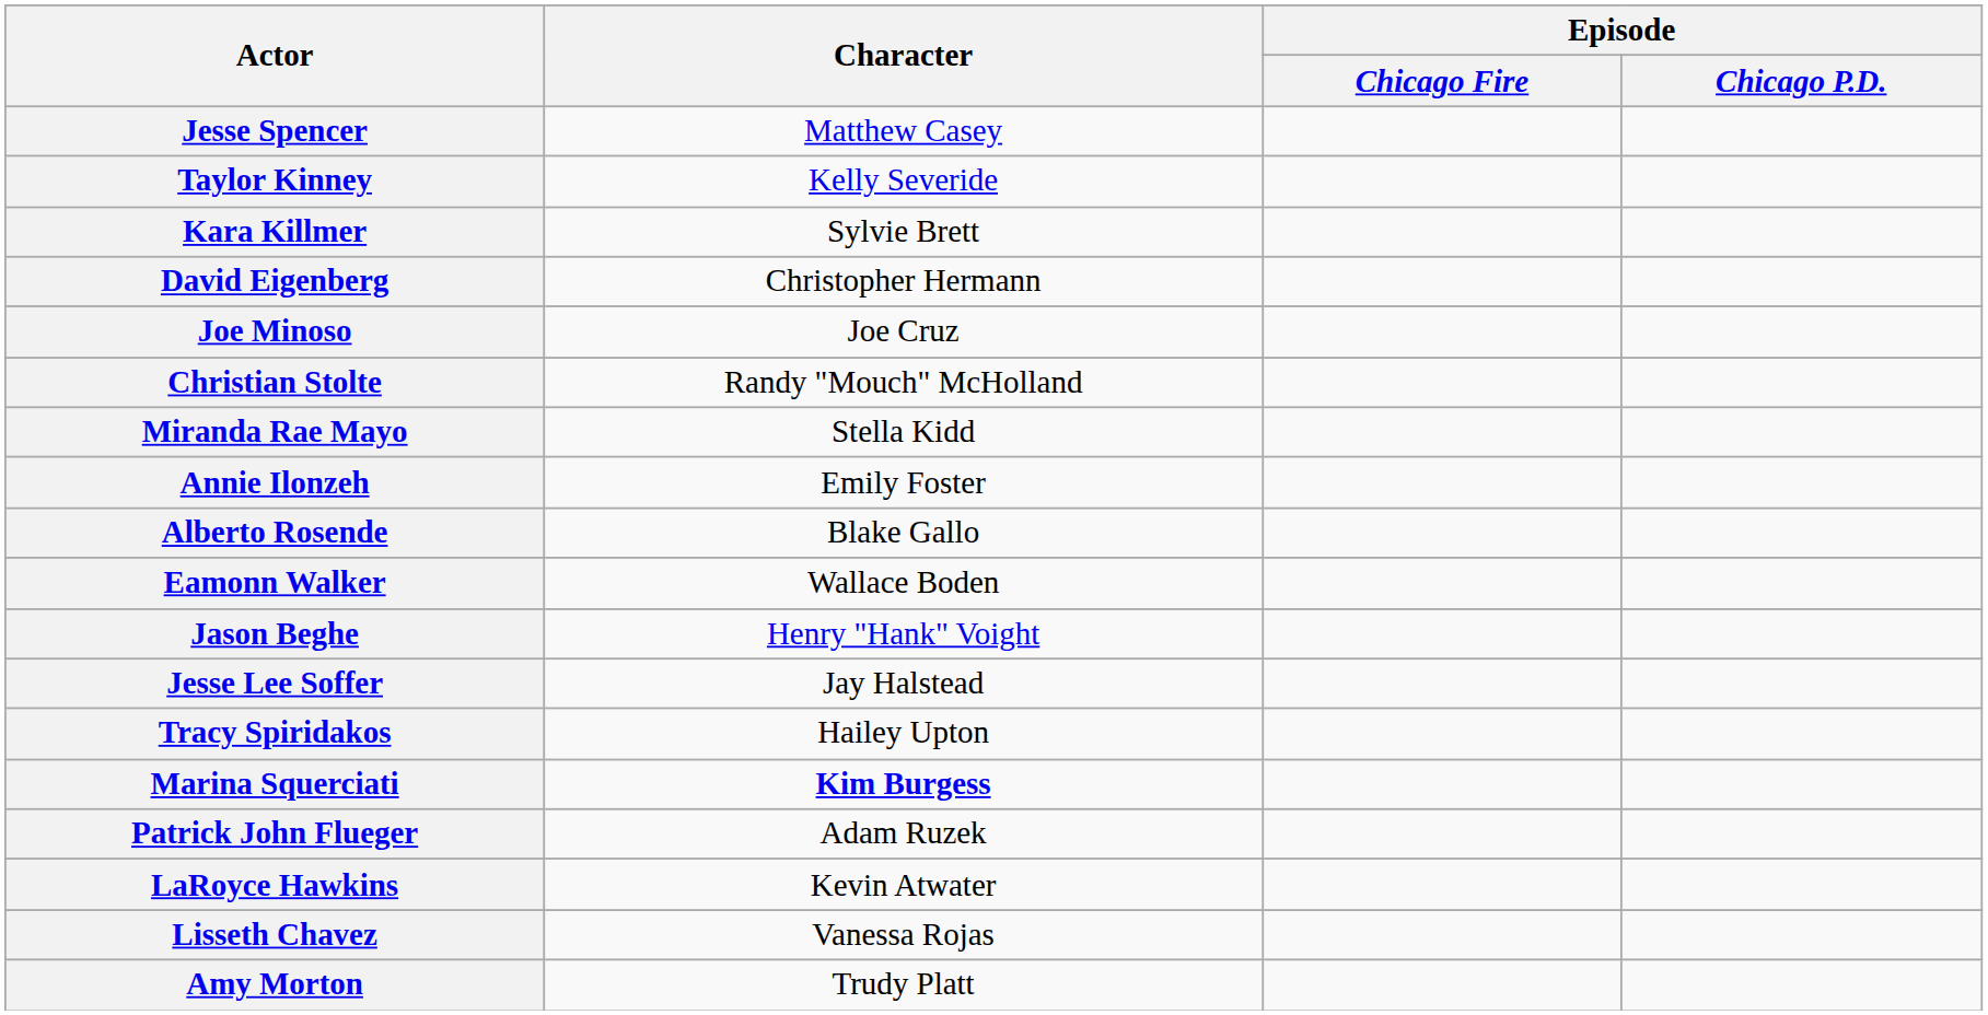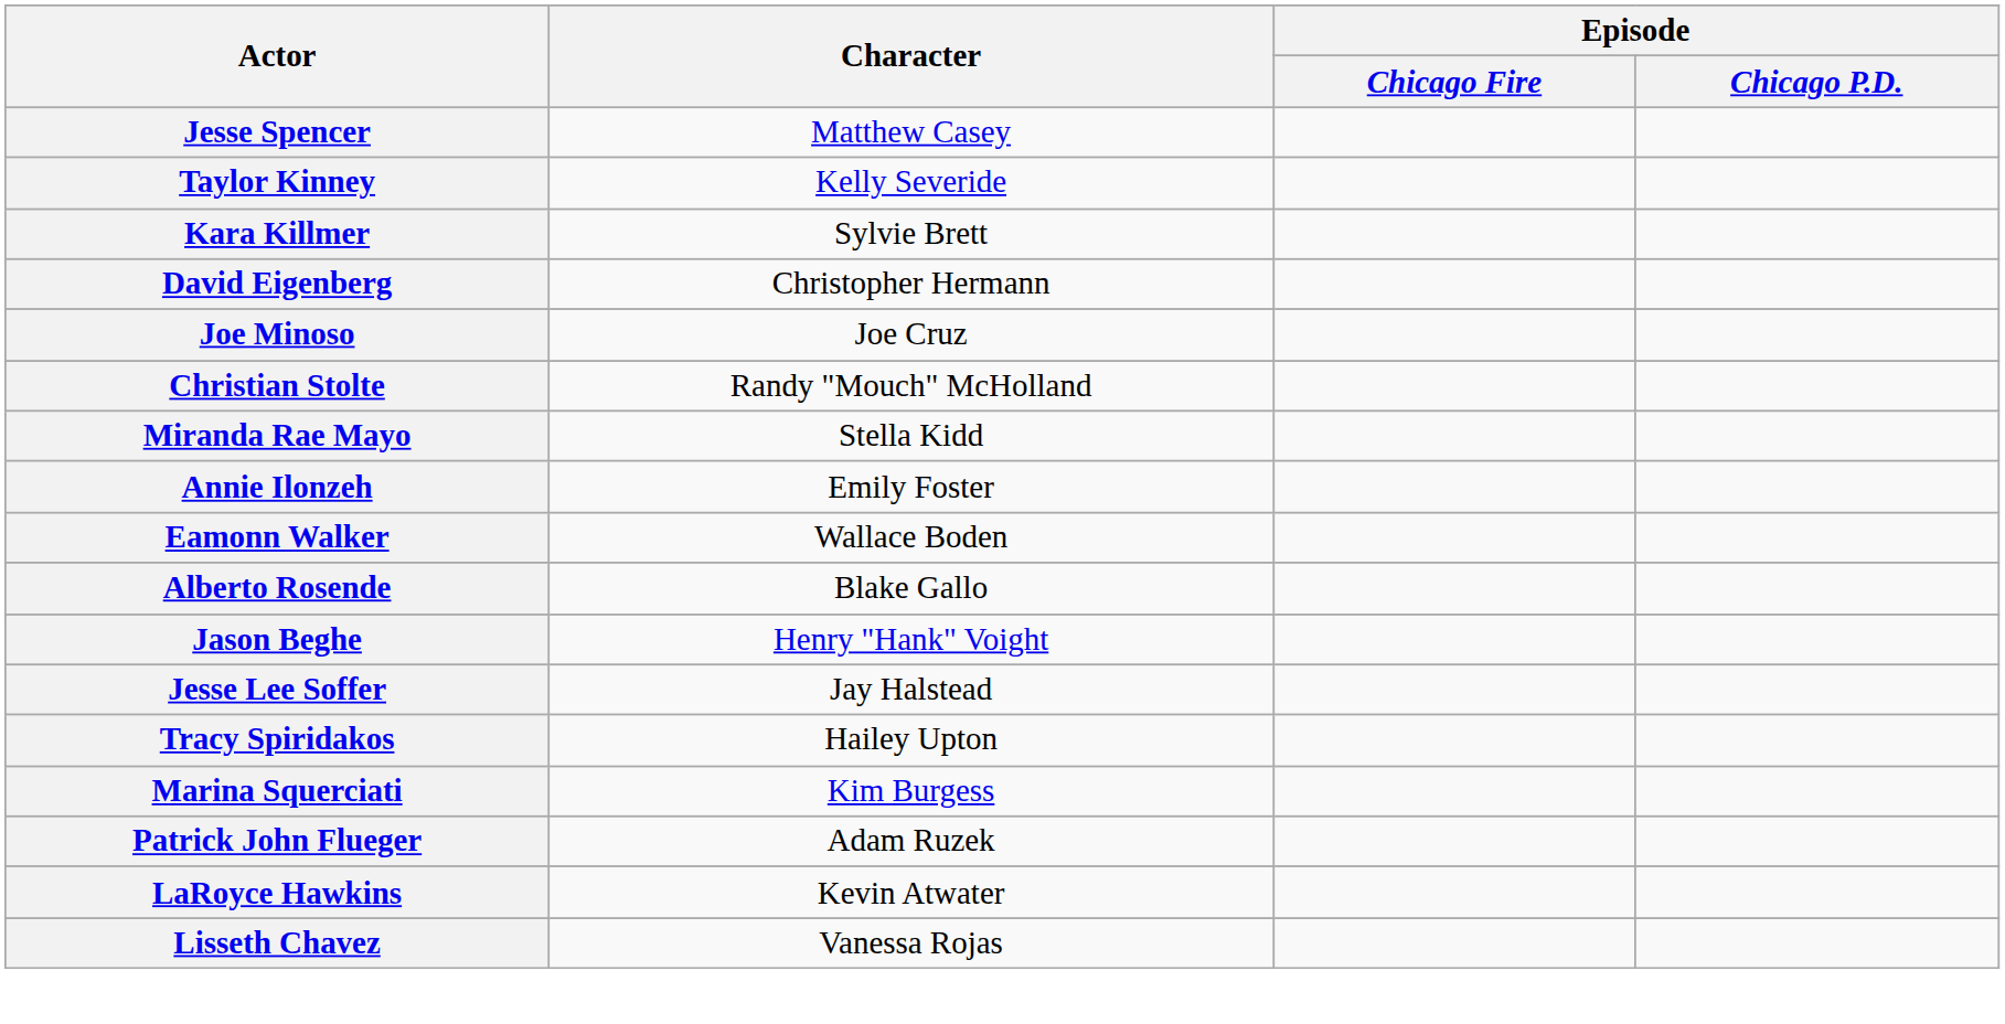 <table class="wikitable" style="width:79%; text-align:center;">
 <tr>
 <th scope="col" rowspan="2" width=15%>Actor</th>
 <th scope="col" rowspan="2" width=20%>Character</th>
 <th scope="col" colspan="2">Episode</th>
 </tr>
 <tr>
 <th scope="col" width=10%><em><a href='#'>Chicago Fire</a></em></th>
 <th scope="col" width=10%><em><a href='#'>Chicago P.D.</a></em></th>
 </tr>
 <tr>
 <th scope="row"><a href='#'>Jesse Spencer</a></th>
 <td><a href='#'>Matthew Casey</a></td>
 <td></td>
 <td></td>
 </tr>
 <tr>
 <th scope="row"><a href='#'>Taylor Kinney</a></th>
 <td><a href='#'>Kelly Severide</a></td>
 <td></td>
 <td></td>
 </tr>
 <tr>
 <th scope="row"><a href='#'>Kara Killmer</a></th>
 <td>Sylvie Brett</td>
 <td></td>
 <td></td>
 </tr>
 <tr>
 <th scope="row"><a href='#'>David Eigenberg</a></th>
 <td>Christopher Hermann</td>
 <td></td>
 <td></td>
 </tr>
 <tr>
 <th scope="row"><a href='#'>Joe Minoso</a></th>
 <td>Joe Cruz</td>
 <td></td>
 <td></td>
 </tr>
 <tr>
 <th scope="row"><a href='#'>Christian Stolte</a></th>
 <td>Randy "Mouch" McHolland</td>
 <td></td>
 <td></td>
 </tr>
 <tr>
 <th scope="row"><a href='#'>Miranda Rae Mayo</a></th>
 <td>Stella Kidd</td>
 <td></td>
 <td></td>
 </tr>
 <tr>
 <th scope="row"><a href='#'>Annie Ilonzeh</a></th>
 <td>Emily Foster</td>
 <td></td>
 <td></td>
 </tr>
 <tr>
-<th scope="row"><a href='#'>Alberto Rosende</a></th>
-<td>Blake Gallo</td>
+<th scope="row"><a href='#'>Eamonn Walker</a></th>
+<td>Wallace Boden</td>
 <td></td>
 <td></td>
 </tr>
 <tr>
-<th scope="row"><a href='#'>Eamonn Walker</a></th>
-<td>Wallace Boden</td>
+<th scope="row"><a href='#'>Alberto Rosende</a></th>
+<td>Blake Gallo</td>
 <td></td>
 <td></td>
 </tr>
 <tr>
 <th scope="row"><a href='#'>Jason Beghe</a></th>
 <td><a href='#'>Henry "Hank" Voight</a></td>
 <td></td>
 <td></td>
 </tr>
 <tr>
 <th scope="row"><a href='#'>Jesse Lee Soffer</a></th>
 <td>Jay Halstead</td>
 <td></td>
 <td></td>
 </tr>
 <tr>
 <th scope="row"><a href='#'>Tracy Spiridakos</a></th>
 <td>Hailey Upton</td>
 <td></td>
 <td></td>
 </tr>
 <tr>
 <th scope="row"><a href='#'>Marina Squerciati</a></th>
-<td><strong><a href='#'>Kim Burgess</a></strong></td>
+<td><a href='#'>Kim Burgess</a></td>
 <td></td>
 <td></td>
 </tr>
 <tr>
 <th scope="row"><a href='#'>Patrick John Flueger</a></th>
 <td>Adam Ruzek</td>
 <td></td>
 <td></td>
 </tr>
 <tr>
 <th scope="row"><a href='#'>LaRoyce Hawkins</a></th>
 <td>Kevin Atwater</td>
 <td></td>
 <td></td>
 </tr>
 <tr>
 <th scope="row"><a href='#'>Lisseth Chavez</a></th>
 <td>Vanessa Rojas</td>
 <td></td>
 <td></td>
 </tr>
-<tr>
-<th scope="row"><a href='#'>Amy Morton</a></th>
-<td>Trudy Platt</td>
-<td></td>
-<td></td>
-</tr>
 </table>
